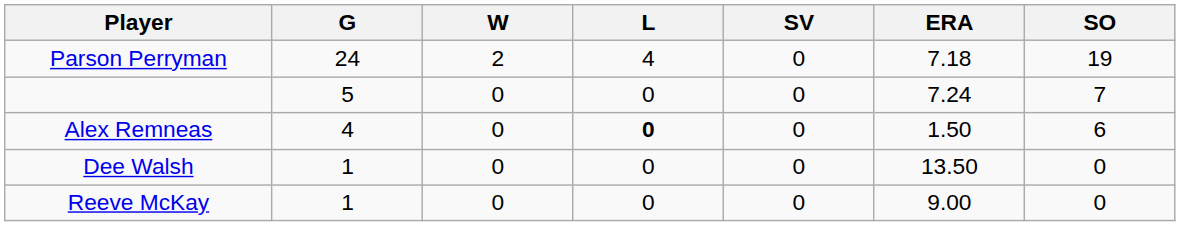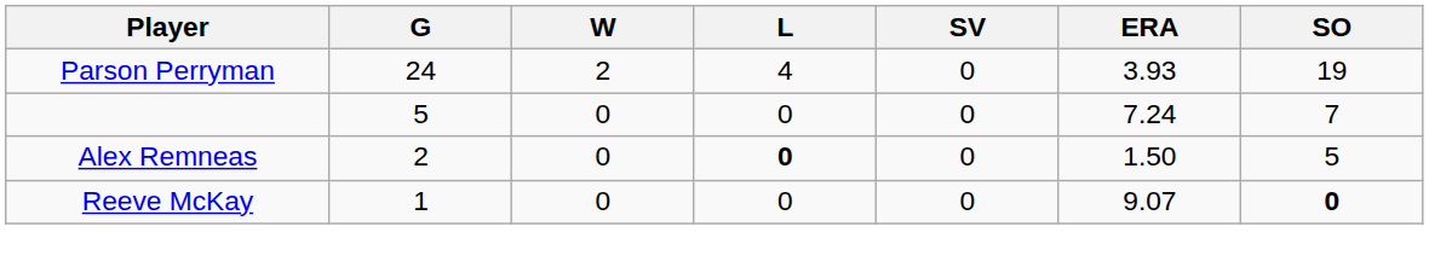 <table class="wikitable sortable">
 <tr>
 <th bgcolor="#DDDDFF" width="16%">Player</th>
 <th bgcolor="#DDDDFF" width="9%">G</th>
 <th bgcolor="#DDDDFF" width="9%">W</th>
 <th bgcolor="#DDDDFF" width="9%">L</th>
 <th bgcolor="#DDDDFF" width="9%">SV</th>
 <th bgcolor="#DDDDFF" width="9%">ERA</th>
 <th bgcolor="#DDDDFF" width="9%">SO</th>
 </tr>
 <tr align="center">
 <td><a href='#'>Parson Perryman</a></td>
 <td>24</td>
 <td>2</td>
 <td>4</td>
 <td>0</td>
-<td>7.18</td>
+<td>3.93</td>
 <td>19</td>
 </tr>
 <tr align="center">
 <td></td>
 <td>5</td>
 <td>0</td>
 <td>0</td>
 <td>0</td>
 <td>7.24</td>
 <td>7</td>
 </tr>
 <tr align="center">
 <td><a href='#'>Alex Remneas</a></td>
-<td>4</td>
+<td>2</td>
 <td>0</td>
 <td><strong>0</strong></td>
 <td>0</td>
 <td>1.50</td>
-<td>6</td>
-</tr>
-<tr align=center>
-<td><a href='#'>Dee Walsh</a></td>
-<td>1</td>
-<td>0</td>
-<td>0</td>
-<td>0</td>
-<td>13.50</td>
-<td>0</td>
+<td>5</td>
 </tr>
 <tr align=center>
 <td><a href='#'>Reeve McKay</a></td>
 <td>1</td>
 <td>0</td>
 <td>0</td>
 <td>0</td>
-<td>9.00</td>
-<td>0</td>
+<td>9.07</td>
+<td><strong>0</strong></td>
 </tr>
 </table>
